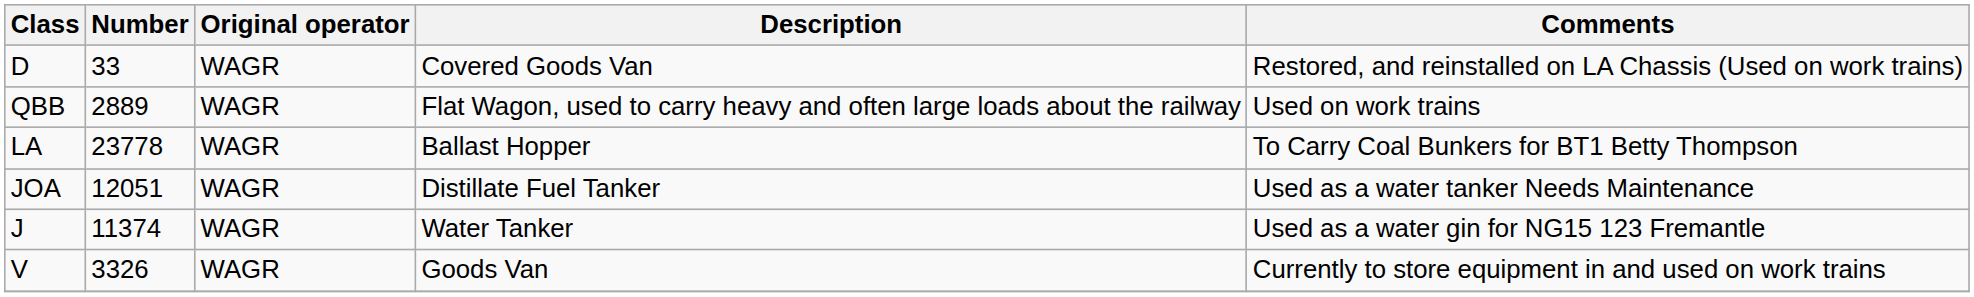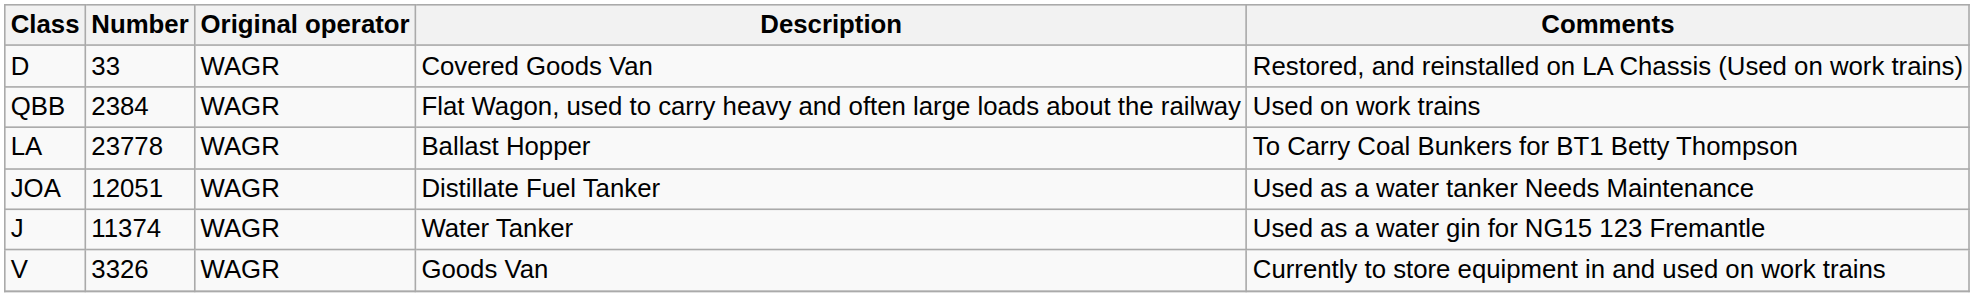 <table class="wikitable">
 <tr>
 <th>Class</th>
 <th>Number</th>
 <th>Original operator</th>
 <th>Description</th>
 <th>Comments</th>
 </tr>
 <tr>
 <td>D</td>
 <td>33</td>
 <td>WAGR</td>
 <td>Covered Goods Van</td>
 <td>Restored, and reinstalled on LA Chassis (Used on work trains)</td>
 </tr>
 <tr>
 <td>QBB</td>
-<td>2889</td>
+<td>2384</td>
 <td>WAGR</td>
 <td>Flat Wagon, used to carry heavy and often large loads about the railway</td>
 <td>Used on work trains</td>
 </tr>
 <tr>
 <td>LA</td>
 <td>23778</td>
 <td>WAGR</td>
 <td>Ballast Hopper</td>
 <td>To Carry Coal Bunkers for BT1 Betty Thompson</td>
 </tr>
 <tr>
 <td>JOA</td>
 <td>12051</td>
 <td>WAGR</td>
 <td>Distillate Fuel Tanker</td>
 <td>Used as a water tanker Needs Maintenance</td>
 </tr>
 <tr>
 <td>J</td>
 <td>11374</td>
 <td>WAGR</td>
 <td>Water Tanker</td>
 <td>Used as a water gin for NG15 123 Fremantle</td>
 </tr>
 <tr>
 <td>V</td>
 <td>3326</td>
 <td>WAGR</td>
 <td>Goods Van</td>
 <td>Currently to store equipment in and used on work trains</td>
 </tr>
 <tr>
 </tr>
 </table>
